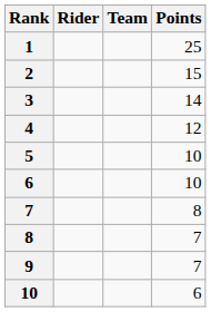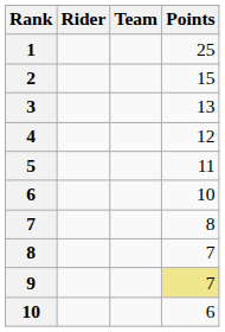 <table class="wikitable" margin-bottom:0;">
 <tr>
 <th scope="col">Rank</th>
 <th scope="col">Rider</th>
 <th scope="col">Team</th>
 <th scope="col">Points</th>
 </tr>
 <tr>
 <th scope="row">1</th>
 <td> </td>
 <td></td>
 <td align="right">25</td>
 </tr>
 <tr>
 <th scope="row">2</th>
 <td> </td>
 <td></td>
 <td align="right">15</td>
 </tr>
 <tr>
 <th scope="row">3</th>
 <td></td>
 <td></td>
-<td align="right">14</td>
+<td align="right">13</td>
 </tr>
 <tr>
 <th scope="row">4</th>
 <td></td>
 <td></td>
 <td align="right">12</td>
 </tr>
 <tr>
 <th scope="row">5</th>
 <td></td>
 <td></td>
-<td align="right">10</td>
+<td align="right">11</td>
 </tr>
 <tr>
 <th scope="row">6</th>
 <td></td>
 <td></td>
 <td align="right">10</td>
 </tr>
 <tr>
 <th scope="row">7</th>
 <td></td>
 <td></td>
 <td align="right">8</td>
 </tr>
 <tr>
 <th scope="row">8</th>
 <td></td>
 <td></td>
 <td align="right">7</td>
 </tr>
 <tr>
 <th scope="row">9</th>
 <td></td>
 <td></td>
-<td align="right">7</td>
+<td align="right" style="background: khaki;">7</td>
 </tr>
 <tr>
 <th scope="row">10</th>
 <td></td>
 <td></td>
 <td align="right">6</td>
 </tr>
 </table>
